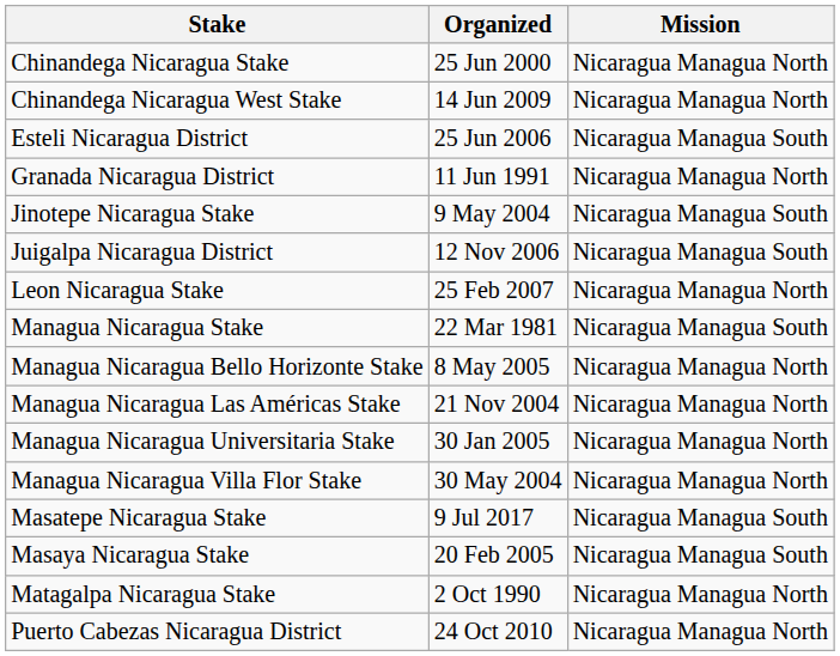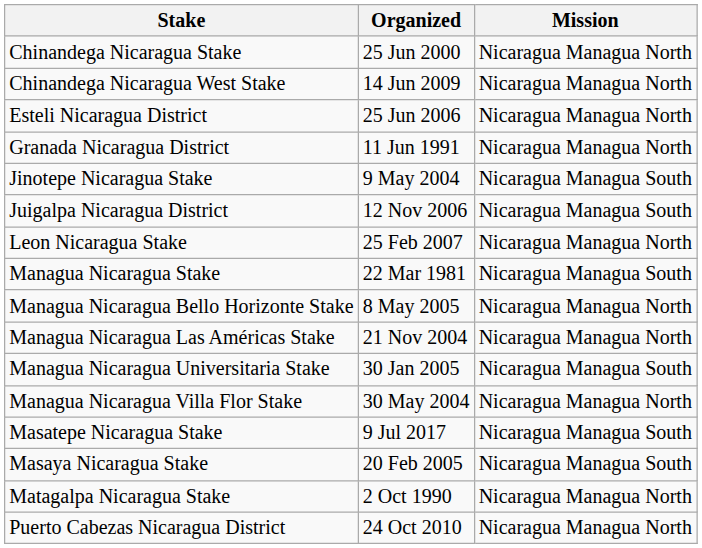 <table class="wikitable sortable">
 <tr>
 <th>Stake</th>
 <th data-sort-type=date>Organized</th>
 <th>Mission</th>
 </tr>
 <tr>
 <td>Chinandega Nicaragua Stake</td>
 <td>25 Jun 2000</td>
 <td>Nicaragua Managua North</td>
 </tr>
 <tr>
 <td>Chinandega Nicaragua West Stake</td>
 <td>14 Jun 2009</td>
 <td>Nicaragua Managua North</td>
 </tr>
 <tr>
 <td>Esteli Nicaragua District</td>
 <td>25 Jun 2006</td>
-<td>Nicaragua Managua South</td>
+<td>Nicaragua Managua North</td>
 </tr>
 <tr>
 <td>Granada Nicaragua District</td>
 <td>11 Jun 1991</td>
 <td>Nicaragua Managua North</td>
 </tr>
 <tr>
 <td>Jinotepe Nicaragua Stake</td>
 <td>9 May 2004</td>
 <td>Nicaragua Managua South</td>
 </tr>
 <tr>
 <td>Juigalpa Nicaragua District</td>
 <td>12 Nov 2006</td>
 <td>Nicaragua Managua South</td>
 </tr>
 <tr>
 <td>Leon Nicaragua Stake</td>
 <td>25 Feb 2007</td>
 <td>Nicaragua Managua North</td>
 </tr>
 <tr>
 <td>Managua Nicaragua Stake</td>
 <td>22 Mar 1981</td>
 <td>Nicaragua Managua South</td>
 </tr>
 <tr>
 <td>Managua Nicaragua Bello Horizonte Stake</td>
 <td>8 May 2005</td>
 <td>Nicaragua Managua North</td>
 </tr>
 <tr>
 <td>Managua Nicaragua Las Américas Stake</td>
 <td>21 Nov 2004</td>
 <td>Nicaragua Managua North</td>
 </tr>
 <tr>
 <td>Managua Nicaragua Universitaria Stake</td>
 <td>30 Jan 2005</td>
-<td>Nicaragua Managua North</td>
+<td>Nicaragua Managua South</td>
 </tr>
 <tr>
 <td>Managua Nicaragua Villa Flor Stake</td>
 <td>30 May 2004</td>
 <td>Nicaragua Managua North</td>
 </tr>
 <tr>
 <td>Masatepe Nicaragua Stake</td>
 <td>9 Jul 2017</td>
 <td>Nicaragua Managua South</td>
 </tr>
 <tr>
 <td>Masaya Nicaragua Stake</td>
 <td>20 Feb 2005</td>
 <td>Nicaragua Managua South</td>
 </tr>
 <tr>
 <td>Matagalpa Nicaragua Stake</td>
 <td>2 Oct 1990</td>
 <td>Nicaragua Managua North</td>
 </tr>
 <tr>
 <td>Puerto Cabezas Nicaragua District</td>
 <td>24 Oct 2010</td>
 <td>Nicaragua Managua North</td>
 </tr>
 </table>
